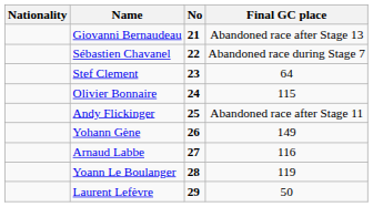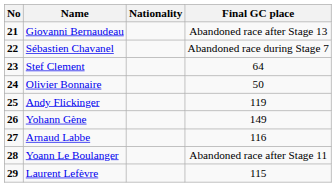 <table class="wikitable">
 <tr>
+<th>No</th>
+<th>Name</th>
 <th>Nationality</th>
-<th>Name</th>
-<th>No</th>
 <th>Final GC place</th>
 </tr>
 <tr --->
+<td><strong>21</strong></td>
+<td><a href='#'>Giovanni Bernaudeau</a></td>
 <td></td>
-<td><a href='#'>Giovanni Bernaudeau</a></td>
-<td><strong>21</strong></td>
 <td align="center">Abandoned race after Stage 13</td>
 </tr>
 <tr --->
+<td><strong>22</strong></td>
+<td><a href='#'>Sébastien Chavanel</a></td>
 <td></td>
-<td><a href='#'>Sébastien Chavanel</a></td>
-<td><strong>22</strong></td>
 <td align="center">Abandoned race during Stage 7</td>
 </tr>
 <tr --->
+<td><strong>23</strong></td>
+<td><a href='#'>Stef Clement</a></td>
 <td></td>
-<td><a href='#'>Stef Clement</a></td>
-<td><strong>23</strong></td>
 <td align="center">64</td>
 </tr>
 <tr --->
+<td><strong>24</strong></td>
+<td><a href='#'>Olivier Bonnaire</a></td>
 <td></td>
-<td><a href='#'>Olivier Bonnaire</a></td>
-<td><strong>24</strong></td>
-<td align="center">115</td>
+<td align="center">50</td>
 </tr>
 <tr --->
+<td><strong>25</strong></td>
+<td><a href='#'>Andy Flickinger</a></td>
 <td></td>
-<td><a href='#'>Andy Flickinger</a></td>
-<td><strong>25</strong></td>
+<td align="center">119</td>
+</tr>
+<tr --->
+<td><strong>26</strong></td>
+<td><a href='#'>Yohann Gène</a></td>
+<td></td>
+<td align="center">149</td>
+</tr>
+<tr --->
+<td><strong>27</strong></td>
+<td><a href='#'>Arnaud Labbe</a></td>
+<td></td>
+<td align="center">116</td>
+</tr>
+<tr --->
+<td><strong>28</strong></td>
+<td><a href='#'>Yoann Le Boulanger</a></td>
+<td></td>
 <td align="center">Abandoned race after Stage 11</td>
 </tr>
 <tr --->
+<td><strong>29</strong></td>
+<td><a href='#'>Laurent Lefèvre</a></td>
 <td></td>
-<td><a href='#'>Yohann Gène</a></td>
-<td><strong>26</strong></td>
-<td align="center">149</td>
-</tr>
-<tr --->
-<td></td>
-<td><a href='#'>Arnaud Labbe</a></td>
-<td><strong>27</strong></td>
-<td align="center">116</td>
-</tr>
-<tr --->
-<td></td>
-<td><a href='#'>Yoann Le Boulanger</a></td>
-<td><strong>28</strong></td>
-<td align="center">119</td>
-</tr>
-<tr --->
-<td></td>
-<td><a href='#'>Laurent Lefèvre</a></td>
-<td><strong>29</strong></td>
-<td align="center">50</td>
+<td align="center">115</td>
 </tr>
 </table>
